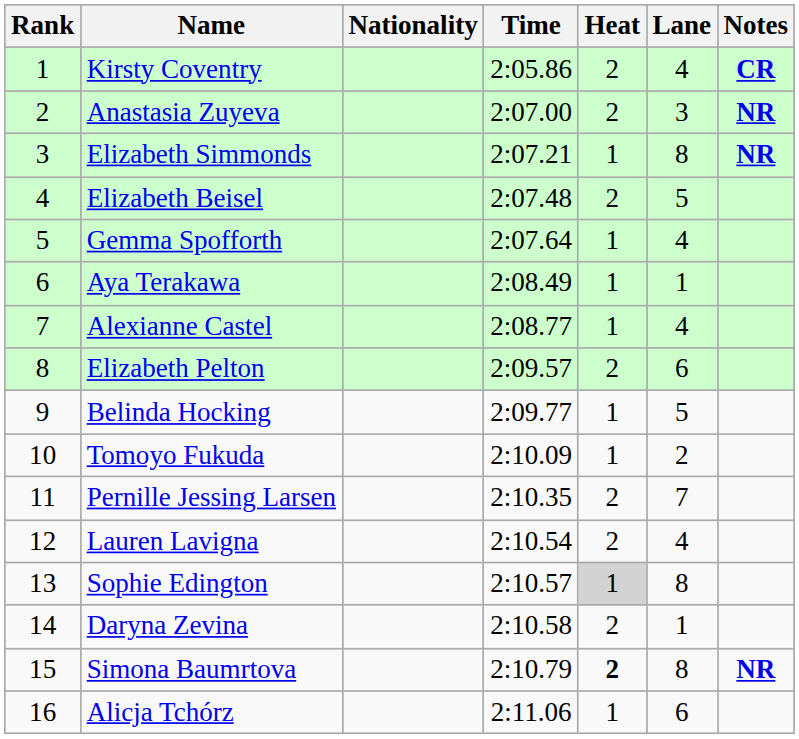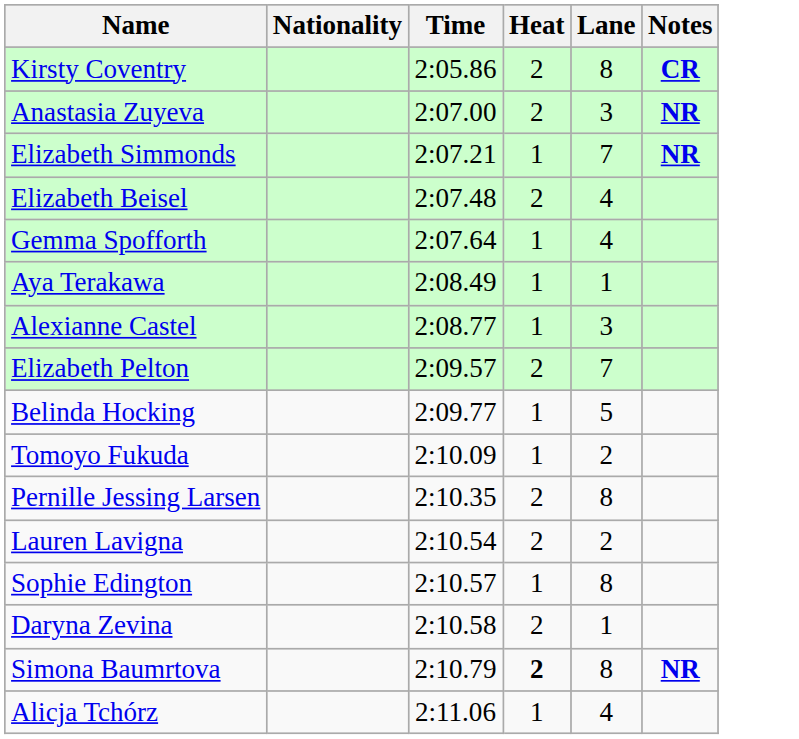 <table class="wikitable sortable" style="text-align:center">
 <tr>
-<th>Rank</th>
 <th>Name</th>
 <th>Nationality</th>
 <th>Time</th>
 <th>Heat</th>
 <th>Lane</th>
 <th>Notes</th>
 </tr>
 <tr bgcolor=ccffcc>
-<td>1</td>
 <td align=left><a href='#'>Kirsty Coventry</a></td>
 <td align=left></td>
 <td>2:05.86</td>
 <td>2</td>
-<td>4</td>
+<td>8</td>
 <td><strong><a href='#'>CR</a></strong></td>
 </tr>
 <tr bgcolor=ccffcc>
-<td>2</td>
 <td align=left><a href='#'>Anastasia Zuyeva</a></td>
 <td align=left></td>
 <td>2:07.00</td>
 <td>2</td>
 <td>3</td>
 <td><strong><a href='#'>NR</a></strong></td>
 </tr>
 <tr bgcolor=ccffcc>
-<td>3</td>
 <td align=left><a href='#'>Elizabeth Simmonds</a></td>
 <td align=left></td>
 <td>2:07.21</td>
 <td>1</td>
-<td>8</td>
+<td>7</td>
 <td><strong><a href='#'>NR</a></strong></td>
 </tr>
 <tr bgcolor=ccffcc>
-<td>4</td>
 <td align=left><a href='#'>Elizabeth Beisel</a></td>
 <td align=left></td>
 <td>2:07.48</td>
 <td>2</td>
-<td>5</td>
+<td>4</td>
 <td></td>
 </tr>
 <tr bgcolor=ccffcc>
-<td>5</td>
 <td align=left><a href='#'>Gemma Spofforth</a></td>
 <td align=left></td>
 <td>2:07.64</td>
 <td>1</td>
 <td>4</td>
 <td></td>
 </tr>
 <tr bgcolor=ccffcc>
-<td>6</td>
 <td align=left><a href='#'>Aya Terakawa</a></td>
 <td align=left></td>
 <td>2:08.49</td>
 <td>1</td>
 <td>1</td>
 <td></td>
 </tr>
 <tr bgcolor=ccffcc>
-<td>7</td>
 <td align=left><a href='#'>Alexianne Castel</a></td>
 <td align=left></td>
 <td>2:08.77</td>
 <td>1</td>
-<td>4</td>
+<td>3</td>
 <td></td>
 </tr>
 <tr bgcolor=ccffcc>
-<td>8</td>
 <td align=left><a href='#'>Elizabeth Pelton</a></td>
 <td align=left></td>
 <td>2:09.57</td>
 <td>2</td>
-<td>6</td>
+<td>7</td>
 <td></td>
 </tr>
 <tr>
-<td>9</td>
 <td align=left><a href='#'>Belinda Hocking</a></td>
 <td align=left></td>
 <td>2:09.77</td>
 <td>1</td>
 <td>5</td>
 <td></td>
 </tr>
 <tr>
-<td>10</td>
 <td align=left><a href='#'>Tomoyo Fukuda</a></td>
 <td align=left></td>
 <td>2:10.09</td>
 <td>1</td>
 <td>2</td>
 <td></td>
 </tr>
 <tr>
-<td>11</td>
 <td align=left><a href='#'>Pernille Jessing Larsen</a></td>
 <td align=left></td>
 <td>2:10.35</td>
 <td>2</td>
-<td>7</td>
+<td>8</td>
 <td></td>
 </tr>
 <tr>
-<td>12</td>
 <td align=left><a href='#'>Lauren Lavigna</a></td>
 <td align=left></td>
 <td>2:10.54</td>
 <td>2</td>
-<td>4</td>
+<td>2</td>
 <td></td>
 </tr>
 <tr>
-<td>13</td>
 <td align=left><a href='#'>Sophie Edington</a></td>
 <td align=left></td>
 <td>2:10.57</td>
-<td style="background: lightgrey;">1</td>
+<td>1</td>
 <td>8</td>
 <td></td>
 </tr>
 <tr>
-<td>14</td>
 <td align=left><a href='#'>Daryna Zevina</a></td>
 <td align=left></td>
 <td>2:10.58</td>
 <td>2</td>
 <td>1</td>
 <td></td>
 </tr>
 <tr>
-<td>15</td>
 <td align=left><a href='#'>Simona Baumrtova</a></td>
 <td align=left></td>
 <td>2:10.79</td>
 <td><strong>2</strong></td>
 <td>8</td>
 <td><strong><a href='#'>NR</a></strong></td>
 </tr>
 <tr>
-<td>16</td>
 <td align=left><a href='#'>Alicja Tchórz</a></td>
 <td align=left></td>
 <td>2:11.06</td>
 <td>1</td>
-<td>6</td>
+<td>4</td>
 <td></td>
 </tr>
 </table>
